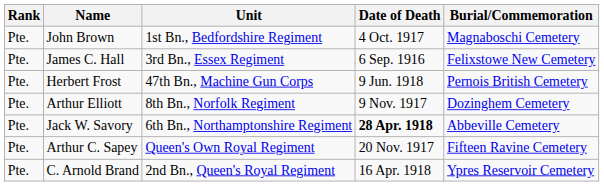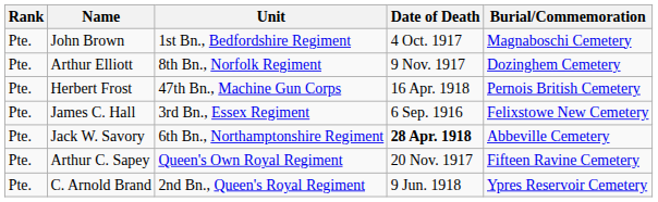 <table class="wikitable">
 <tr>
 <th>Rank</th>
 <th>Name</th>
 <th>Unit</th>
 <th>Date of Death</th>
 <th>Burial/Commemoration</th>
 </tr>
 <tr>
 <td>Pte.</td>
 <td>John Brown</td>
 <td>1st Bn., <a href='#'>Bedfordshire Regiment</a></td>
 <td>4 Oct. 1917</td>
 <td><a href='#'>Magnaboschi Cemetery</a></td>
 </tr>
 <tr>
 <td>Pte.</td>
-<td>James C. Hall</td>
-<td>3rd Bn., <a href='#'>Essex Regiment</a></td>
-<td>6 Sep. 1916</td>
-<td><a href='#'>Felixstowe New Cemetery</a></td>
+<td>Arthur Elliott</td>
+<td>8th Bn., <a href='#'>Norfolk Regiment</a></td>
+<td>9 Nov. 1917</td>
+<td><a href='#'>Dozinghem Cemetery</a></td>
 </tr>
 <tr>
 <td>Pte.</td>
 <td>Herbert Frost</td>
 <td>47th Bn., <a href='#'>Machine Gun Corps</a></td>
-<td>9 Jun. 1918</td>
+<td>16 Apr. 1918</td>
 <td><a href='#'>Pernois British Cemetery</a></td>
 </tr>
 <tr>
 <td>Pte.</td>
-<td>Arthur Elliott</td>
-<td>8th Bn., <a href='#'>Norfolk Regiment</a></td>
-<td>9 Nov. 1917</td>
-<td><a href='#'>Dozinghem Cemetery</a></td>
+<td>James C. Hall</td>
+<td>3rd Bn., <a href='#'>Essex Regiment</a></td>
+<td>6 Sep. 1916</td>
+<td><a href='#'>Felixstowe New Cemetery</a></td>
 </tr>
 <tr>
 <td>Pte.</td>
 <td>Jack W. Savory</td>
 <td>6th Bn., <a href='#'>Northamptonshire Regiment</a></td>
 <td><strong>28 Apr. 1918</strong></td>
 <td><a href='#'>Abbeville Cemetery</a></td>
 </tr>
 <tr>
 <td>Pte.</td>
 <td>Arthur C. Sapey</td>
 <td><a href='#'>Queen's Own Royal Regiment</a></td>
 <td>20 Nov. 1917</td>
 <td><a href='#'>Fifteen Ravine Cemetery</a></td>
 </tr>
 <tr>
 <td>Pte.</td>
 <td>C. Arnold Brand</td>
 <td>2nd Bn., <a href='#'>Queen's Royal Regiment</a></td>
-<td>16 Apr. 1918</td>
+<td>9 Jun. 1918</td>
 <td><a href='#'>Ypres Reservoir Cemetery</a></td>
 </tr>
 </table>
